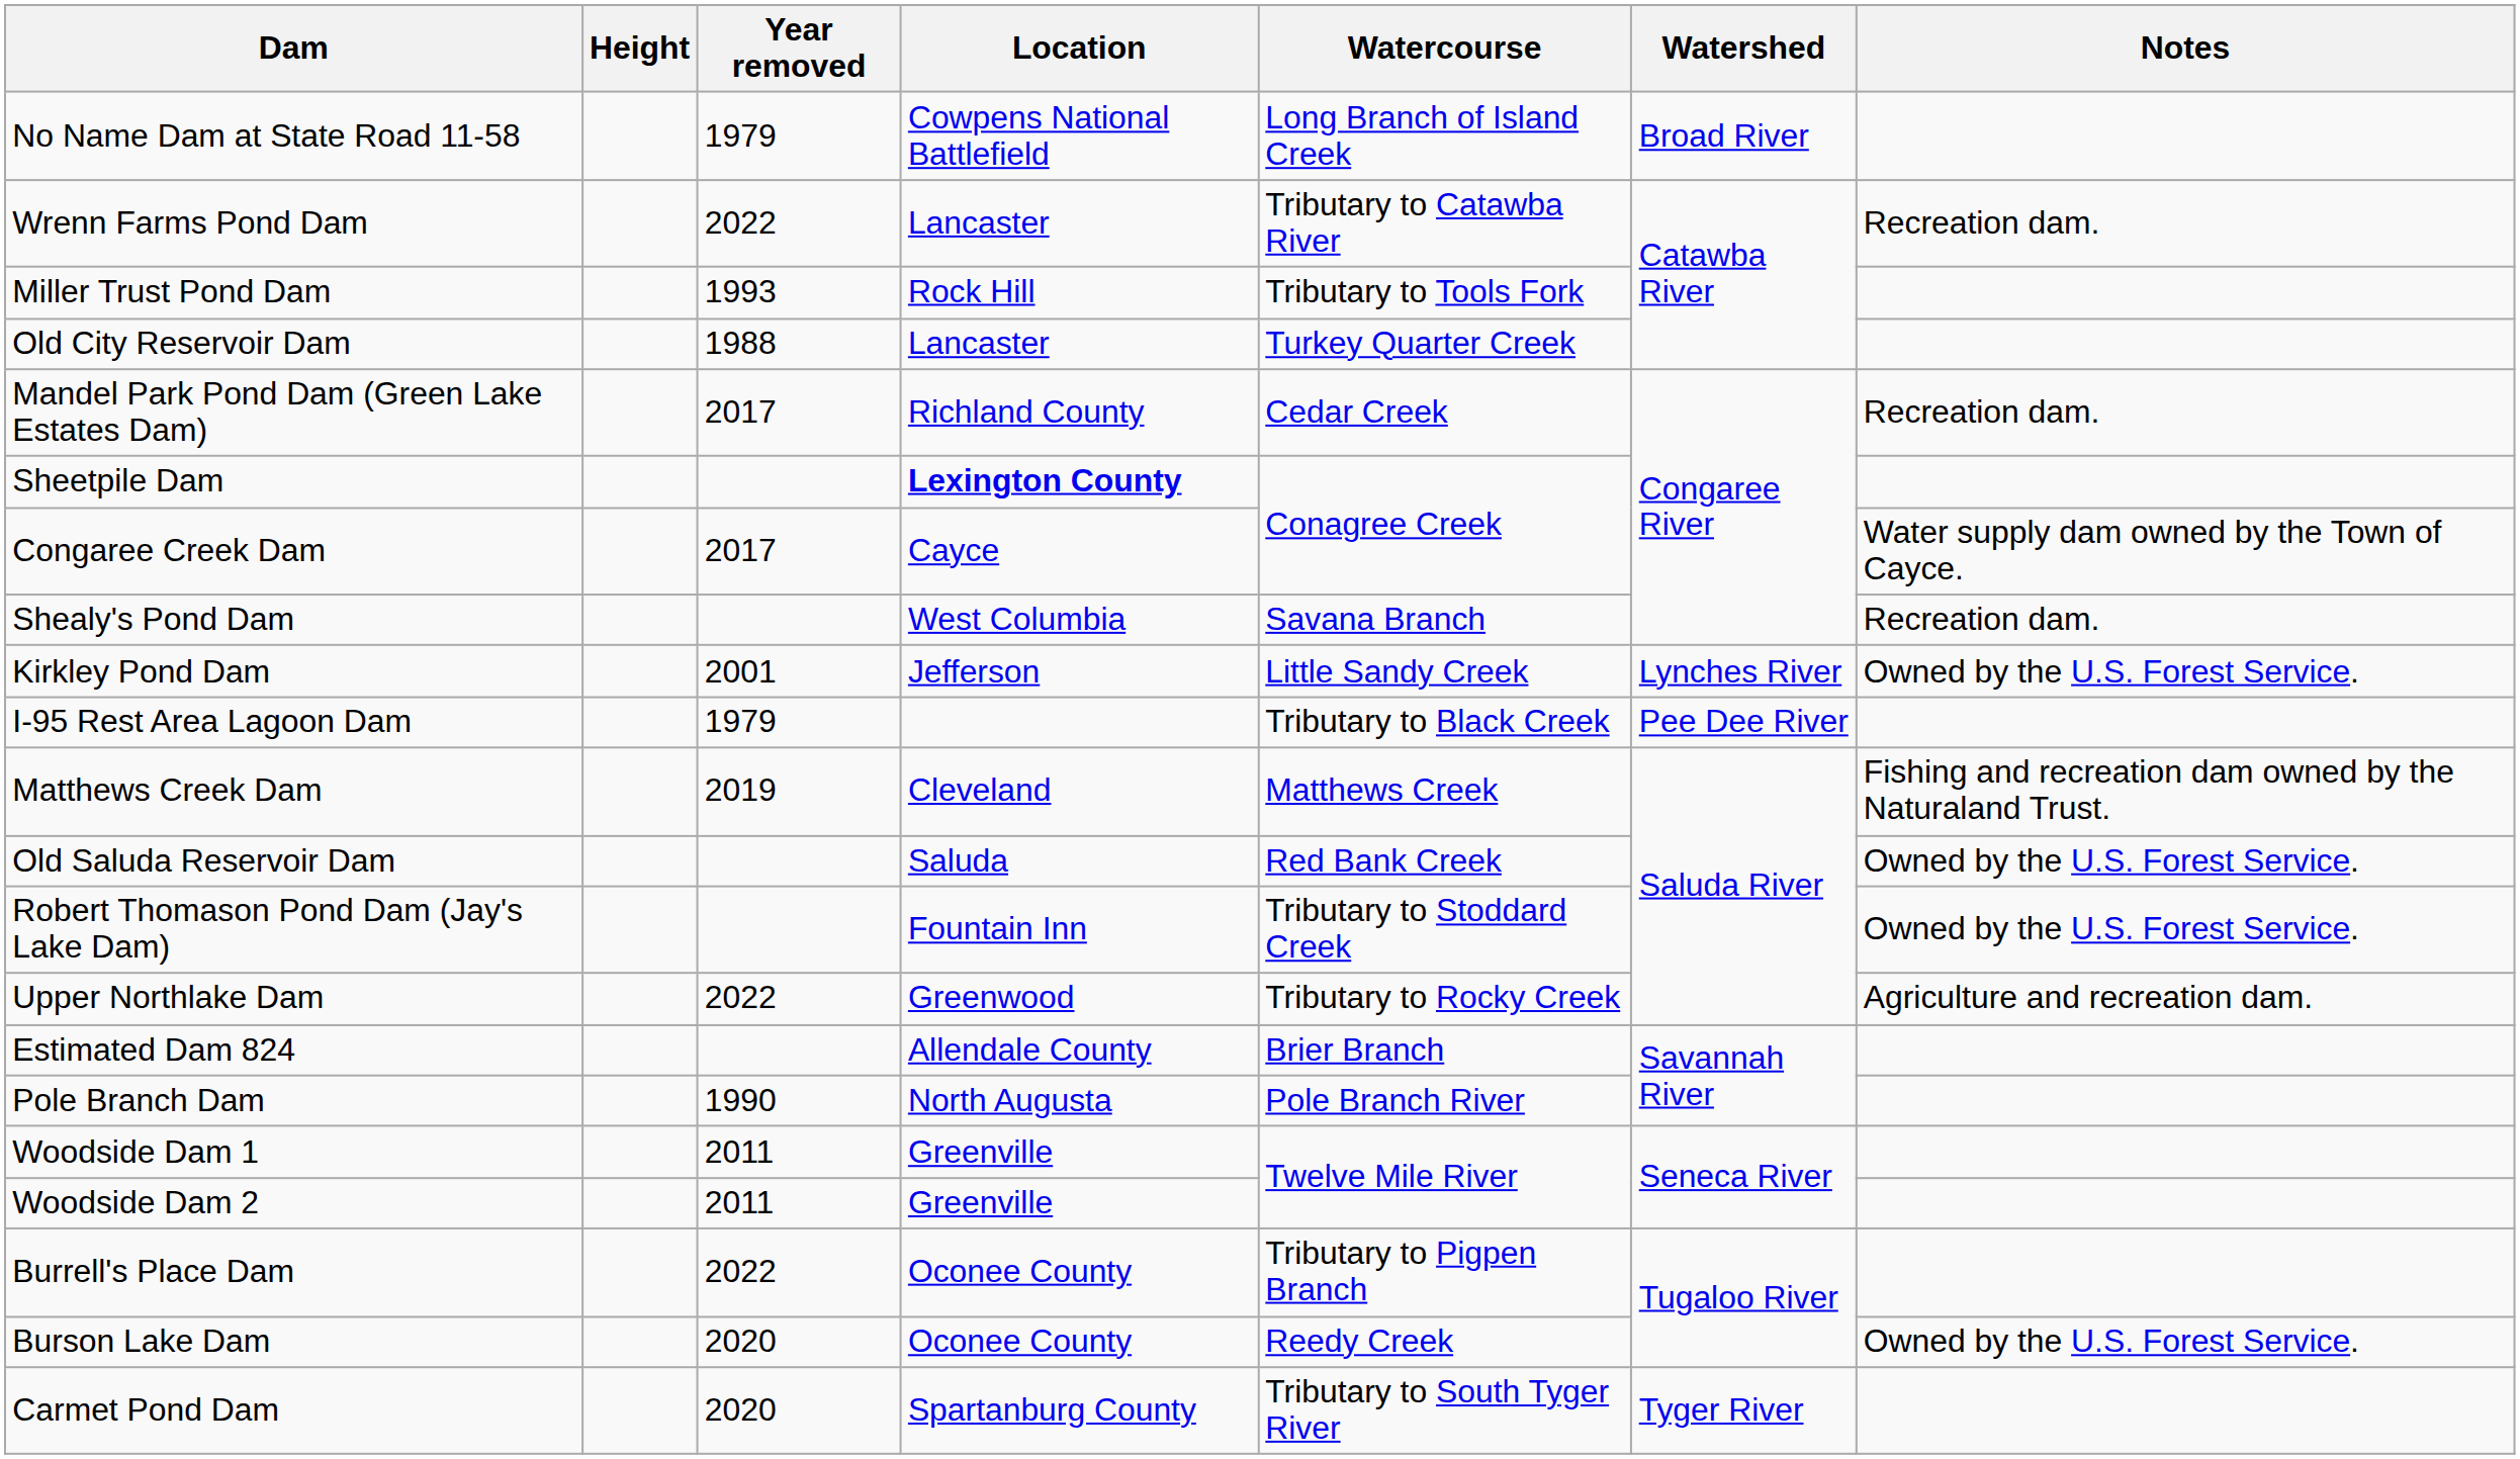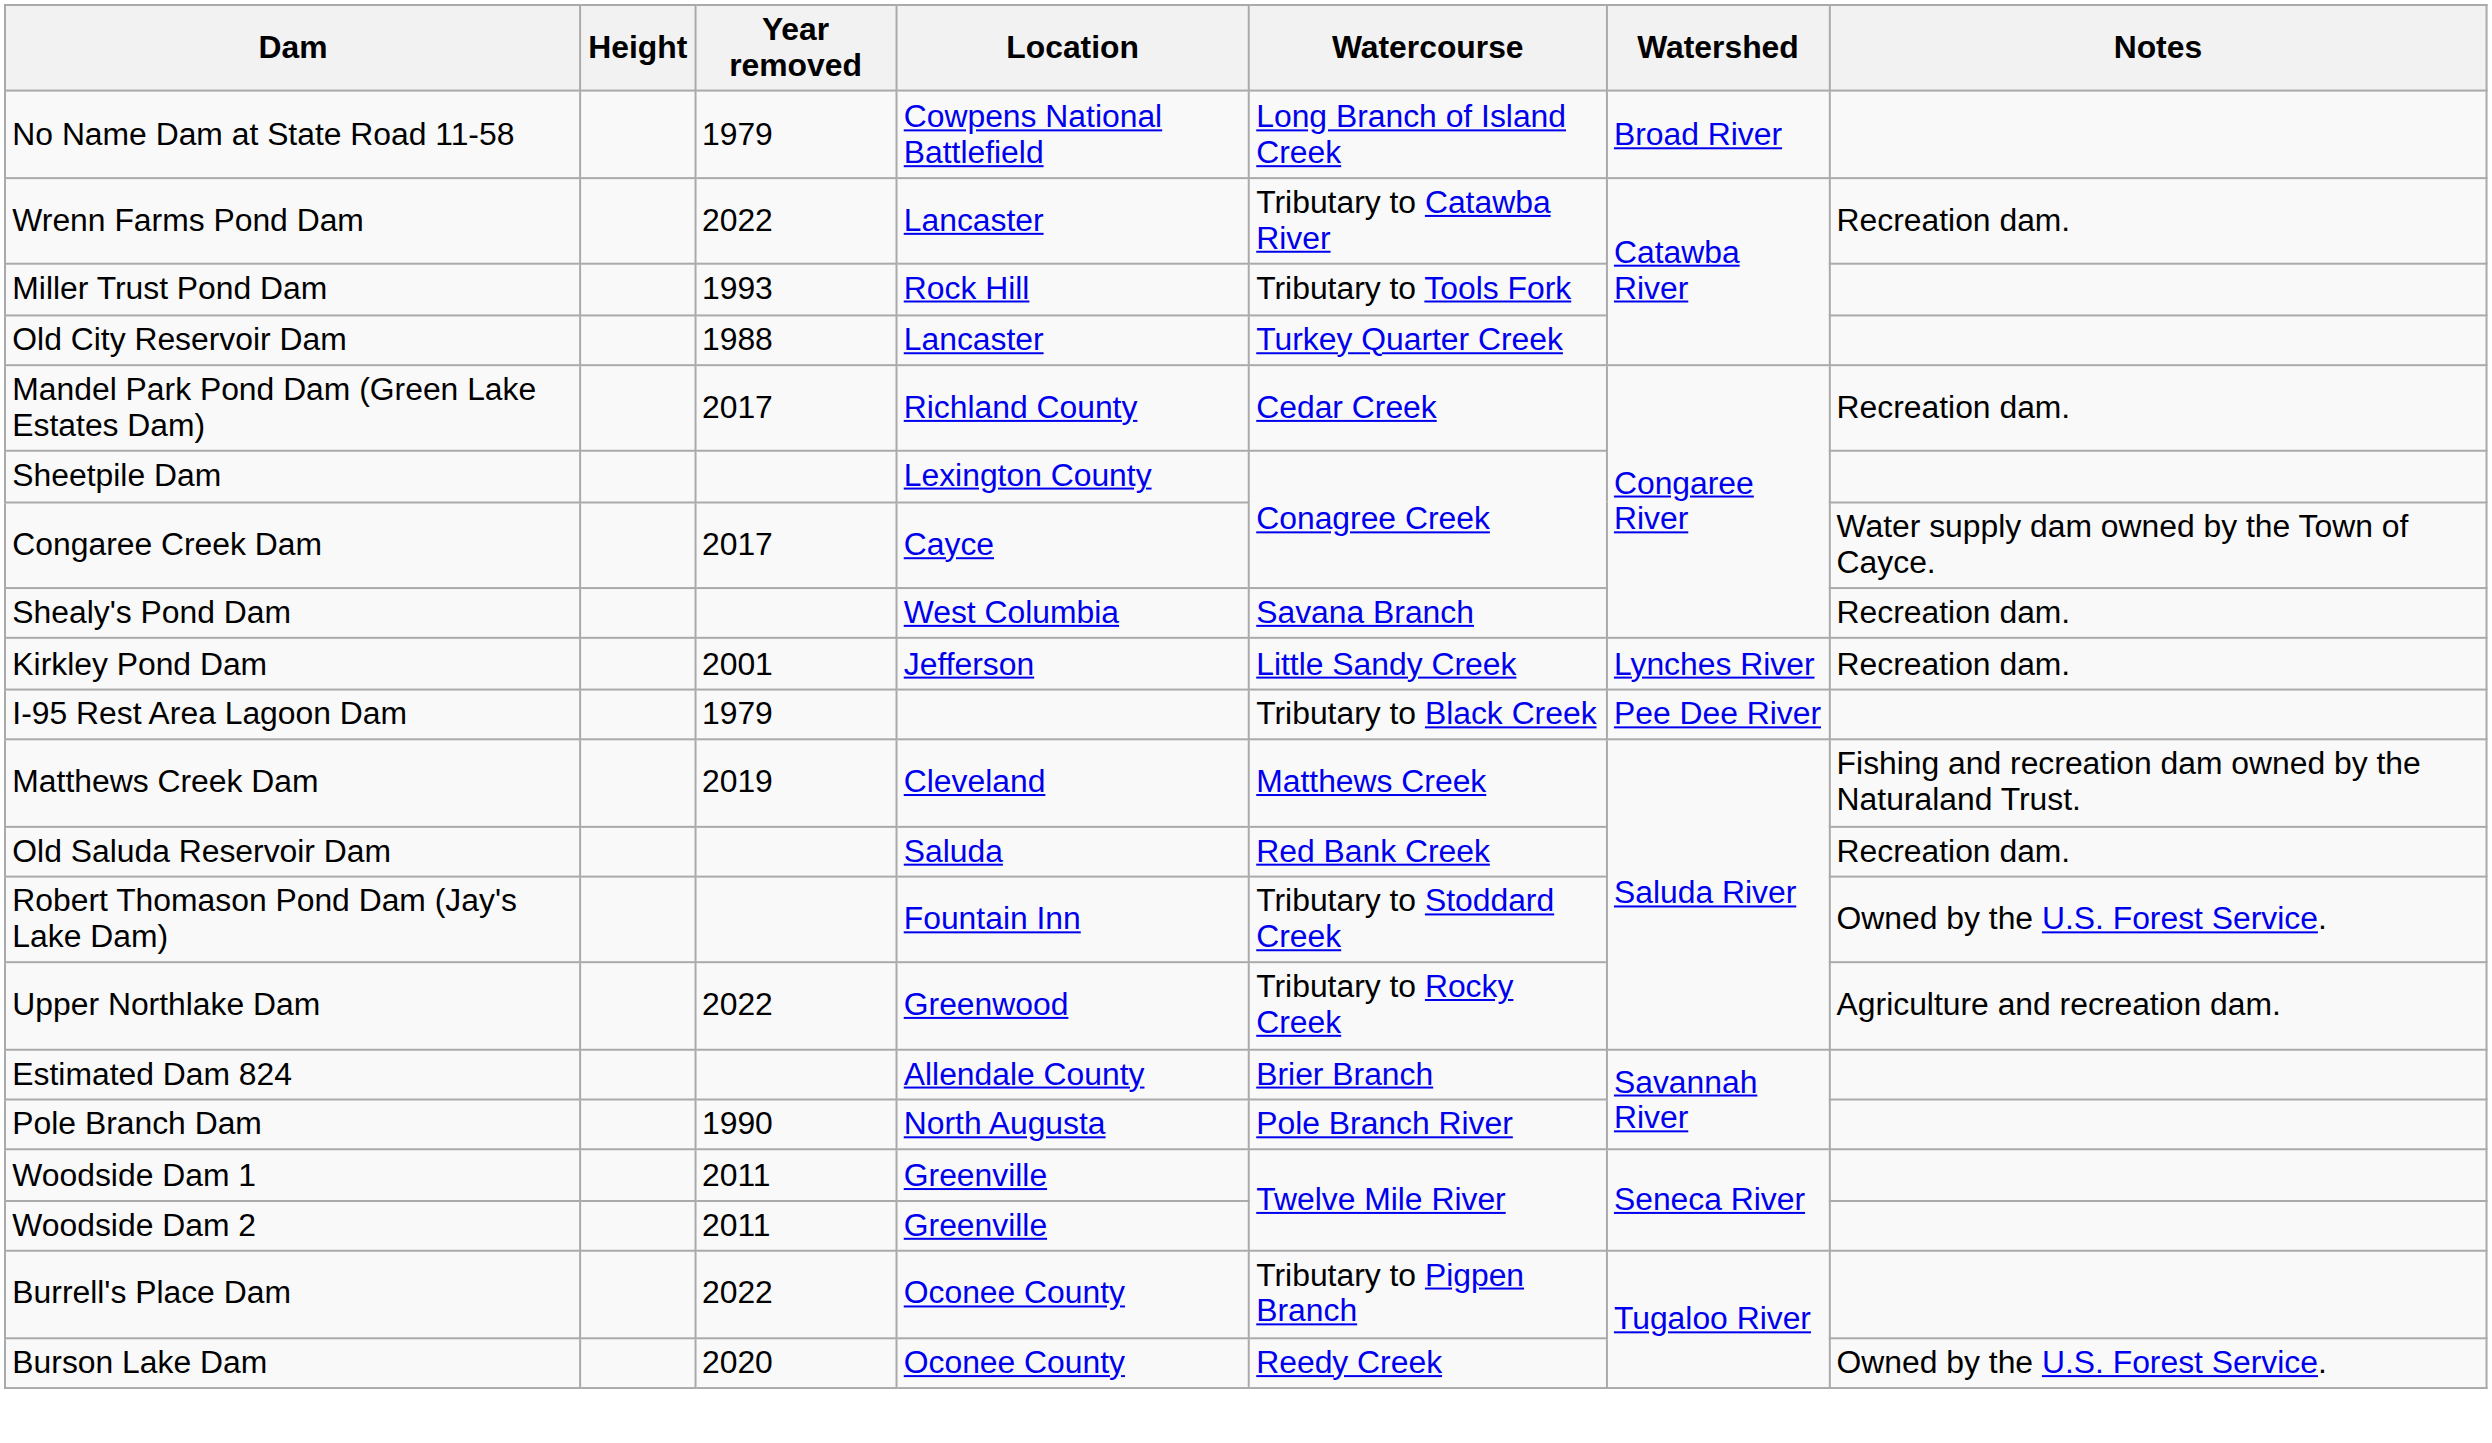 <table class="wikitable sortable">
 <tr>
 <th>Dam</th>
 <th>Height</th>
 <th>Year removed</th>
 <th>Location</th>
 <th>Watercourse</th>
 <th>Watershed</th>
 <th>Notes</th>
 </tr>
 <tr>
 <td>No Name Dam at State Road 11-58</td>
 <td></td>
 <td>1979</td>
 <td><a href='#'>Cowpens National Battlefield</a><br></td>
 <td><a href='#'>Long Branch of Island Creek</a></td>
 <td><a href='#'>Broad River</a></td>
 <td></td>
 </tr>
 <tr>
 <td>Wrenn Farms Pond Dam</td>
 <td></td>
 <td>2022</td>
 <td><a href='#'>Lancaster</a><br></td>
 <td>Tributary to <a href='#'>Catawba River</a></td>
 <td rowspan=3><a href='#'>Catawba River</a></td>
 <td>Recreation dam.</td>
 </tr>
 <tr>
 <td>Miller Trust Pond Dam</td>
 <td></td>
 <td>1993</td>
 <td><a href='#'>Rock Hill</a><br></td>
 <td>Tributary to <a href='#'>Tools Fork</a></td>
 <td></td>
 </tr>
 <tr>
 <td>Old City Reservoir Dam</td>
 <td></td>
 <td>1988</td>
 <td><a href='#'>Lancaster</a><br></td>
 <td><a href='#'>Turkey Quarter Creek</a></td>
 <td></td>
 </tr>
 <tr>
 <td>Mandel Park Pond Dam (Green Lake Estates Dam)</td>
 <td></td>
 <td>2017</td>
 <td><a href='#'>Richland County</a><br></td>
 <td><a href='#'>Cedar Creek</a></td>
 <td rowspan=4><a href='#'>Congaree River</a></td>
 <td>Recreation dam.</td>
 </tr>
 <tr>
 <td>Sheetpile Dam</td>
 <td></td>
 <td></td>
-<td><strong><a href='#'>Lexington County</a><br></strong></td>
+<td><a href='#'>Lexington County</a><br></td>
 <td rowspan=2><a href='#'>Conagree Creek</a></td>
 <td></td>
 </tr>
 <tr>
 <td>Congaree Creek Dam</td>
 <td></td>
 <td>2017</td>
 <td><a href='#'>Cayce</a><br></td>
 <td>Water supply dam owned by the Town of Cayce.</td>
 </tr>
 <tr>
 <td>Shealy's Pond Dam</td>
 <td></td>
 <td></td>
 <td><a href='#'>West Columbia</a><br></td>
 <td><a href='#'>Savana Branch</a></td>
 <td>Recreation dam.</td>
 </tr>
 <tr>
 <td>Kirkley Pond Dam</td>
 <td></td>
 <td>2001</td>
 <td><a href='#'>Jefferson</a><br></td>
 <td><a href='#'>Little Sandy Creek</a></td>
 <td><a href='#'>Lynches River</a></td>
-<td>Owned by the <a href='#'>U.S. Forest Service</a>.</td>
+<td>Recreation dam.</td>
 </tr>
 <tr>
 <td>I-95 Rest Area Lagoon Dam</td>
 <td></td>
 <td>1979</td>
 <td></td>
 <td>Tributary to <a href='#'>Black Creek</a></td>
 <td><a href='#'>Pee Dee River</a></td>
 <td></td>
 </tr>
 <tr>
 <td>Matthews Creek Dam</td>
 <td></td>
 <td>2019</td>
 <td><a href='#'>Cleveland</a><br></td>
 <td><a href='#'>Matthews Creek</a></td>
 <td rowspan=4><a href='#'>Saluda River</a></td>
 <td>Fishing and recreation dam owned by the Naturaland Trust.</td>
 </tr>
 <tr>
 <td>Old Saluda Reservoir Dam</td>
 <td></td>
 <td></td>
 <td><a href='#'>Saluda</a><br></td>
 <td><a href='#'>Red Bank Creek</a></td>
-<td>Owned by the <a href='#'>U.S. Forest Service</a>.</td>
+<td>Recreation dam.</td>
 </tr>
 <tr>
 <td>Robert Thomason Pond Dam (Jay's Lake Dam)</td>
 <td></td>
 <td></td>
 <td><a href='#'>Fountain Inn</a><br></td>
 <td>Tributary to <a href='#'>Stoddard Creek</a></td>
 <td>Owned by the <a href='#'>U.S. Forest Service</a>.</td>
 </tr>
 <tr>
 <td>Upper Northlake Dam</td>
 <td></td>
 <td>2022</td>
 <td><a href='#'>Greenwood</a><br></td>
 <td>Tributary to <a href='#'>Rocky Creek</a></td>
 <td>Agriculture and recreation dam.</td>
 </tr>
 <tr>
 <td>Estimated Dam 824</td>
 <td></td>
 <td></td>
 <td><a href='#'>Allendale County</a><br></td>
 <td><a href='#'>Brier Branch</a></td>
 <td rowspan=2><a href='#'>Savannah River</a></td>
 <td></td>
 </tr>
 <tr>
 <td>Pole Branch Dam</td>
 <td></td>
 <td>1990</td>
 <td><a href='#'>North Augusta</a><br></td>
 <td><a href='#'>Pole Branch River</a></td>
 <td></td>
 </tr>
 <tr>
 <td>Woodside Dam 1</td>
 <td></td>
 <td>2011</td>
 <td><a href='#'>Greenville</a><br></td>
 <td rowspan=2><a href='#'>Twelve Mile River</a></td>
 <td rowspan=2><a href='#'>Seneca River</a></td>
 <td></td>
 </tr>
 <tr>
 <td>Woodside Dam 2</td>
 <td></td>
 <td>2011</td>
 <td><a href='#'>Greenville</a><br></td>
 <td></td>
 </tr>
 <tr>
 <td>Burrell's Place Dam</td>
 <td></td>
 <td>2022</td>
 <td><a href='#'>Oconee County</a><br></td>
 <td>Tributary to <a href='#'>Pigpen Branch</a></td>
 <td rowspan=2><a href='#'>Tugaloo River</a></td>
 <td></td>
 </tr>
 <tr>
 <td>Burson Lake Dam</td>
 <td></td>
 <td>2020</td>
 <td><a href='#'>Oconee County</a><br></td>
 <td><a href='#'>Reedy Creek</a></td>
 <td>Owned by the <a href='#'>U.S. Forest Service</a>.</td>
 </tr>
-<tr>
-<td>Carmet Pond Dam</td>
-<td></td>
-<td>2020</td>
-<td><a href='#'>Spartanburg County</a><br></td>
-<td>Tributary to <a href='#'>South Tyger River</a></td>
-<td><a href='#'>Tyger River</a></td>
-<td></td>
-</tr>
 </table>
